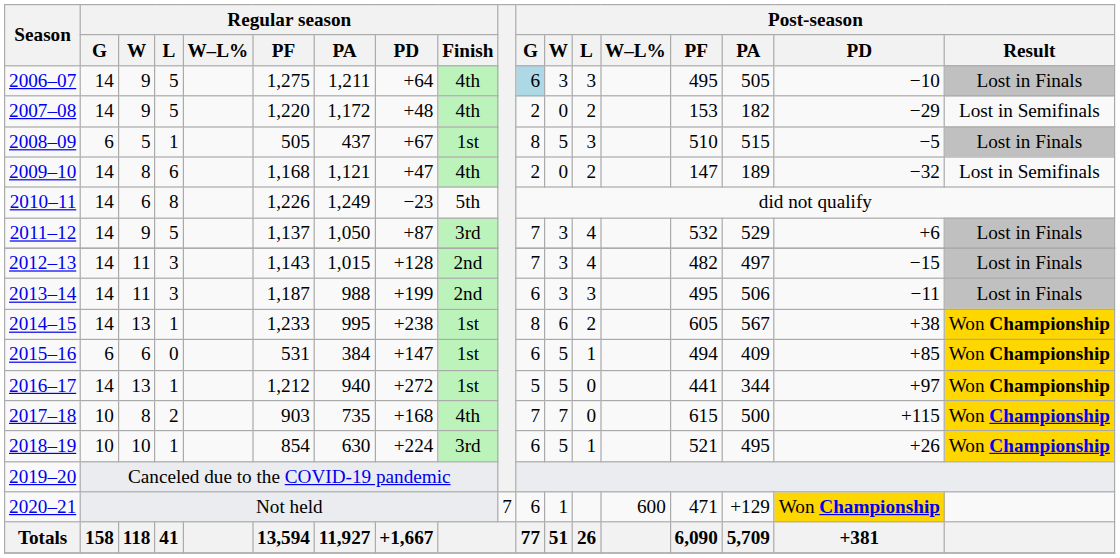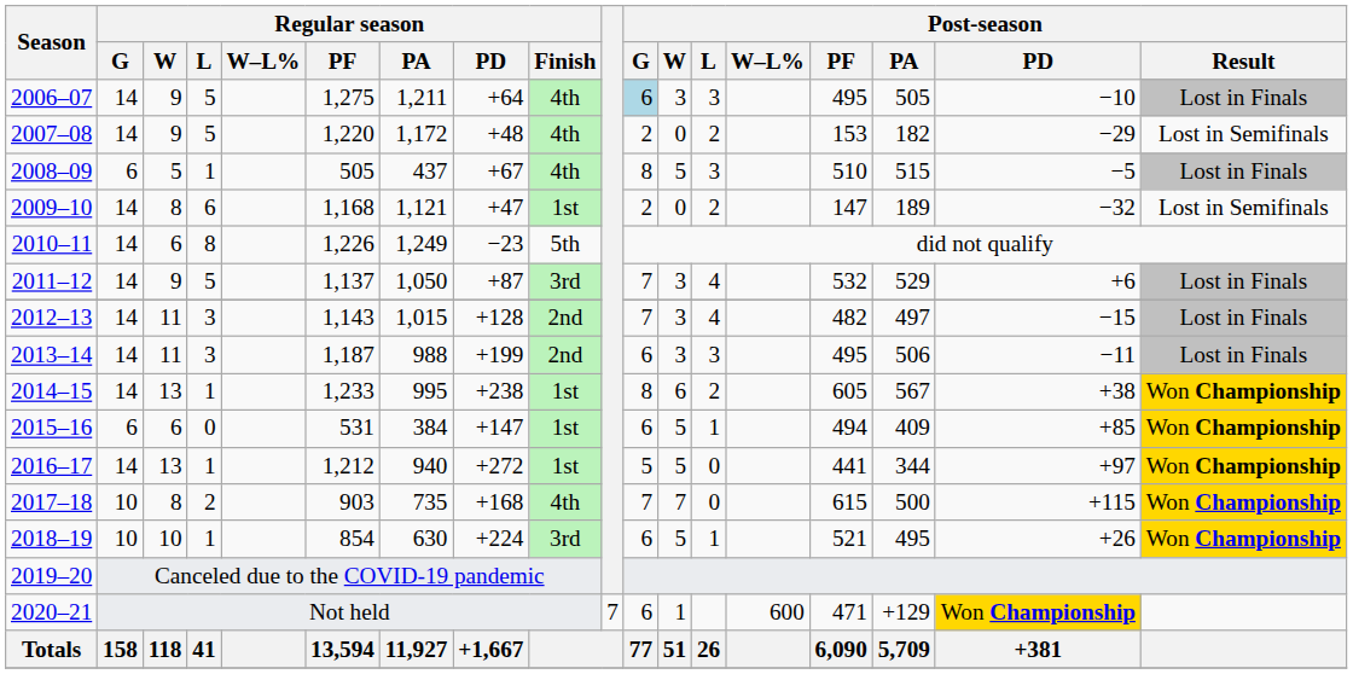 <table class="wikitable"  style="text-align:right; font-size:100%;">
 <tr>
 <th rowspan=2>Season</th>
 <th colspan=8>Regular season</th>
 <th rowspan=17></th>
 <th colspan=8>Post-season</th>
 </tr>
 <tr>
 <th data-sort-type="number">G</th>
 <th data-sort-type="number">W</th>
 <th data-sort-type="number">L</th>
 <th data-sort-type="number">W–L%</th>
 <th data-sort-type="number">PF</th>
 <th data-sort-type="number">PA</th>
 <th data-sort-type="number">PD</th>
 <th>Finish</th>
 <th data-sort-type="number">G</th>
 <th data-sort-type="number">W</th>
 <th data-sort-type="number">L</th>
 <th data-sort-type="number">W–L%</th>
 <th data-sort-type="number">PF</th>
 <th data-sort-type="number">PA</th>
 <th data-sort-type="number">PD</th>
 <th>Result</th>
 </tr>
 <tr>
 <td><a href='#'>2006–07</a></td>
 <td>14</td>
 <td>9</td>
 <td>5</td>
 <td></td>
 <td>1,275</td>
 <td>1,211</td>
 <td>+64</td>
 <td align="center" style="background:#BBF3BB">4th</td>
 <td style="background: lightblue;">6</td>
 <td>3</td>
 <td>3</td>
 <td></td>
 <td>495</td>
 <td>505</td>
 <td>−10</td>
 <td align="center" style="background:silver;">Lost in Finals</td>
 </tr>
 <tr>
 <td><a href='#'>2007–08</a></td>
 <td>14</td>
 <td>9</td>
 <td>5</td>
 <td></td>
 <td>1,220</td>
 <td>1,172</td>
 <td>+48</td>
 <td align="center" style="background:#BBF3BB">4th</td>
 <td>2</td>
 <td>0</td>
 <td>2</td>
 <td></td>
 <td>153</td>
 <td>182</td>
 <td>−29</td>
 <td align="center">Lost in Semifinals</td>
 </tr>
 <tr>
 <td><a href='#'>2008–09</a></td>
 <td>6</td>
 <td>5</td>
 <td>1</td>
 <td></td>
 <td>505</td>
 <td>437</td>
 <td>+67</td>
-<td align="center" style="background:#BBF3BB">1st</td>
+<td align="center" style="background:#BBF3BB">4th</td>
 <td>8</td>
 <td>5</td>
 <td>3</td>
 <td></td>
 <td>510</td>
 <td>515</td>
 <td>−5</td>
 <td align="center" style="background:silver;">Lost in Finals</td>
 </tr>
 <tr>
 <td><a href='#'>2009–10</a></td>
 <td>14</td>
 <td>8</td>
 <td>6</td>
 <td></td>
 <td>1,168</td>
 <td>1,121</td>
 <td>+47</td>
-<td align="center" style="background:#BBF3BB">4th</td>
+<td align="center" style="background:#BBF3BB">1st</td>
 <td>2</td>
 <td>0</td>
 <td>2</td>
 <td></td>
 <td>147</td>
 <td>189</td>
 <td>−32</td>
 <td align="center">Lost in Semifinals</td>
 </tr>
 <tr>
 <td><a href='#'>2010–11</a></td>
 <td>14</td>
 <td>6</td>
 <td>8</td>
 <td></td>
 <td>1,226</td>
 <td>1,249</td>
 <td>−23</td>
 <td align="center">5th</td>
 <td colspan=8 align="center">did not qualify</td>
 </tr>
 <tr>
 <td><a href='#'>2011–12</a></td>
 <td>14</td>
 <td>9</td>
 <td>5</td>
 <td></td>
 <td>1,137</td>
 <td>1,050</td>
 <td>+87</td>
 <td align="center" style="background:#BBF3BB">3rd</td>
 <td>7</td>
 <td>3</td>
 <td>4</td>
 <td></td>
 <td>532</td>
 <td>529</td>
 <td>+6</td>
 <td align="center" style="background:silver;">Lost in Finals</td>
 </tr>
 <tr>
 </tr>
 <tr>
 <td><a href='#'>2012–13</a></td>
 <td>14</td>
 <td>11</td>
 <td>3</td>
 <td></td>
 <td>1,143</td>
 <td>1,015</td>
 <td>+128</td>
 <td align="center" style="background:#BBF3BB">2nd</td>
 <td>7</td>
 <td>3</td>
 <td>4</td>
 <td></td>
 <td>482</td>
 <td>497</td>
 <td>−15</td>
 <td align="center" style="background:silver;">Lost in Finals</td>
 </tr>
 <tr>
 <td><a href='#'>2013–14</a></td>
 <td>14</td>
 <td>11</td>
 <td>3</td>
 <td></td>
 <td>1,187</td>
 <td>988</td>
 <td>+199</td>
 <td align="center" style="background:#BBF3BB">2nd</td>
 <td>6</td>
 <td>3</td>
 <td>3</td>
 <td></td>
 <td>495</td>
 <td>506</td>
 <td>−11</td>
 <td align="center" style="background:silver;">Lost in Finals</td>
 </tr>
 <tr>
 <td><a href='#'>2014–15</a></td>
 <td>14</td>
 <td>13</td>
 <td>1</td>
 <td></td>
 <td>1,233</td>
 <td>995</td>
 <td>+238</td>
 <td align="center" style="background:#BBF3BB">1st</td>
 <td>8</td>
 <td>6</td>
 <td>2</td>
 <td></td>
 <td>605</td>
 <td>567</td>
 <td>+38</td>
 <td align="center" style="background:gold;">Won <strong>Championship</strong></td>
 </tr>
 <tr>
 <td><a href='#'>2015–16</a></td>
 <td>6</td>
 <td>6</td>
 <td>0</td>
 <td></td>
 <td>531</td>
 <td>384</td>
 <td>+147</td>
 <td align="center" style="background:#BBF3BB">1st</td>
 <td>6</td>
 <td>5</td>
 <td>1</td>
 <td></td>
 <td>494</td>
 <td>409</td>
 <td>+85</td>
 <td align="center" style="background:gold;">Won <strong>Championship</strong></td>
 </tr>
 <tr>
 <td><a href='#'>2016–17</a></td>
 <td>14</td>
 <td>13</td>
 <td>1</td>
 <td></td>
 <td>1,212</td>
 <td>940</td>
 <td>+272</td>
 <td align="center" style="background:#BBF3BB">1st</td>
 <td>5</td>
 <td>5</td>
 <td>0</td>
 <td></td>
 <td>441</td>
 <td>344</td>
 <td>+97</td>
 <td align="center" style="background:gold;">Won <strong>Championship</strong></td>
 </tr>
 <tr>
 <td><a href='#'>2017–18</a></td>
 <td>10</td>
 <td>8</td>
 <td>2</td>
 <td></td>
 <td>903</td>
 <td>735</td>
 <td>+168</td>
 <td align="center" style="background:#BBF3BB">4th</td>
 <td>7</td>
 <td>7</td>
 <td>0</td>
 <td></td>
 <td>615</td>
 <td>500</td>
 <td>+115</td>
 <td align="center" style="background:gold;">Won <strong><a href='#'>Championship</a></strong></td>
 </tr>
 <tr>
 <td><a href='#'>2018–19</a></td>
 <td>10</td>
 <td>10</td>
 <td>1</td>
 <td></td>
 <td>854</td>
 <td>630</td>
 <td>+224</td>
 <td align="center" style="background:#BBF3BB">3rd</td>
 <td>6</td>
 <td>5</td>
 <td>1</td>
 <td></td>
 <td>521</td>
 <td>495</td>
 <td>+26</td>
 <td align="center" style="background:gold;">Won <strong><a href='#'>Championship</a></strong></td>
 </tr>
 <tr>
 <td><a href='#'>2019–20</a></td>
 <td colspan=8 align="center" style="background:#eaecef">Canceled due to the <a href='#'>COVID-19 pandemic</a></td>
 <td colspan=8 align="center" style="background:#eaecef"></td>
 </tr>
 <tr>
 <td><a href='#'>2020–21</a></td>
 <td colspan=8 align="center" style="background:#eaecef">Not held</td>
 <td>7</td>
 <td>6</td>
 <td>1</td>
 <td></td>
 <td>600</td>
 <td>471</td>
 <td>+129</td>
 <td align="center" style="background:gold;">Won <strong><a href='#'>Championship</a></strong></td>
 </tr>
 <tr>
 <th>Totals</th>
 <th>158</th>
 <th>118</th>
 <th>41</th>
 <th></th>
 <th>13,594</th>
 <th>11,927</th>
 <th>+1,667</th>
 <th colspan=2></th>
 <th>77</th>
 <th>51</th>
 <th>26</th>
 <th></th>
 <th>6,090</th>
 <th>5,709</th>
 <th>+381</th>
 <th></th>
 </tr>
 <tr>
 </tr>
 </table>
